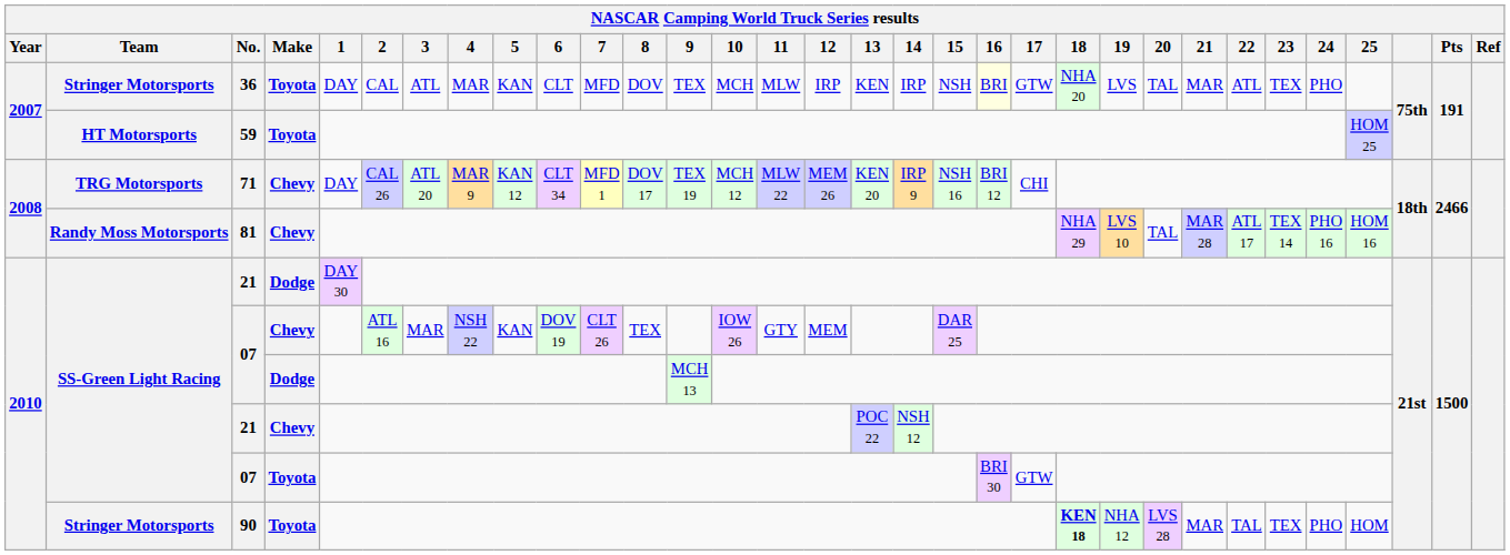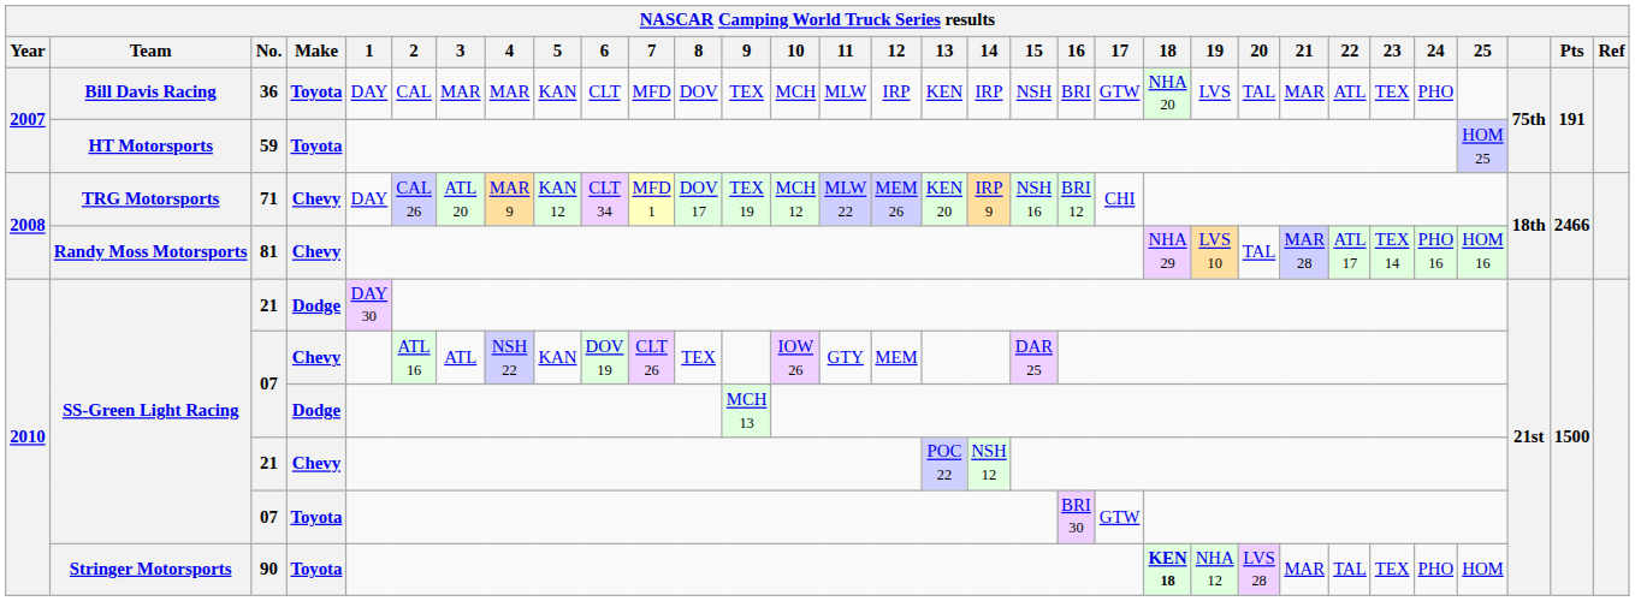 <table class="wikitable" style="text-align:center; font-size:75%">
 <tr>
 <th colspan=45><a href='#'>NASCAR</a> <a href='#'>Camping World Truck Series</a> results</th>
 </tr>
 <tr>
 <th>Year</th>
 <th>Team</th>
 <th>No.</th>
 <th>Make</th>
 <th>1</th>
 <th>2</th>
 <th>3</th>
 <th>4</th>
 <th>5</th>
 <th>6</th>
 <th>7</th>
 <th>8</th>
 <th>9</th>
 <th>10</th>
 <th>11</th>
 <th>12</th>
 <th>13</th>
 <th>14</th>
 <th>15</th>
 <th>16</th>
 <th>17</th>
 <th>18</th>
 <th>19</th>
 <th>20</th>
 <th>21</th>
 <th>22</th>
 <th>23</th>
 <th>24</th>
 <th>25</th>
 <th></th>
 <th>Pts</th>
 <th>Ref</th>
 </tr>
 <tr>
 <th rowspan=2><a href='#'>2007</a></th>
-<th><a href='#'>Stringer Motorsports</a></th>
+<th><a href='#'>Bill Davis Racing</a></th>
 <th>36</th>
 <th><a href='#'>Toyota</a></th>
 <td><a href='#'>DAY</a></td>
 <td><a href='#'>CAL</a></td>
-<td><a href='#'>ATL</a></td>
+<td><a href='#'>MAR</a></td>
 <td><a href='#'>MAR</a></td>
 <td><a href='#'>KAN</a></td>
 <td><a href='#'>CLT</a></td>
 <td><a href='#'>MFD</a></td>
 <td><a href='#'>DOV</a></td>
 <td><a href='#'>TEX</a></td>
 <td><a href='#'>MCH</a></td>
 <td><a href='#'>MLW</a></td>
 <td><a href='#'>IRP</a><br><small></small></td>
 <td><a href='#'>KEN</a></td>
 <td><a href='#'>IRP</a></td>
 <td><a href='#'>NSH</a></td>
-<td style="background: lightyellow;"><a href='#'>BRI</a></td>
+<td><a href='#'>BRI</a></td>
 <td><a href='#'>GTW</a></td>
 <td style="background:#DFFFDF;"><a href='#'>NHA</a><br><small>20</small></td>
 <td><a href='#'>LVS</a></td>
 <td><a href='#'>TAL</a></td>
 <td><a href='#'>MAR</a></td>
 <td><a href='#'>ATL</a></td>
 <td><a href='#'>TEX</a></td>
 <td><a href='#'>PHO</a></td>
 <td></td>
 <th rowspan=2>75th</th>
 <th rowspan=2>191</th>
 <th rowspan=2></th>
 </tr>
 <tr>
 <th><a href='#'>HT Motorsports</a></th>
 <th>59</th>
 <th><a href='#'>Toyota</a></th>
 <td colspan=24></td>
 <td style="background:#CFCFFF;"><a href='#'>HOM</a><br><small>25</small></td>
 </tr>
 <tr>
 <th rowspan=2><a href='#'>2008</a></th>
 <th><a href='#'>TRG Motorsports</a></th>
 <th>71</th>
 <th><a href='#'>Chevy</a></th>
 <td><a href='#'>DAY</a></td>
 <td style="background:#CFCFFF;"><a href='#'>CAL</a><br><small>26</small></td>
 <td style="background:#DFFFDF;"><a href='#'>ATL</a><br><small>20</small></td>
 <td style="background:#FFDF9F;"><a href='#'>MAR</a><br><small>9</small></td>
 <td style="background:#DFFFDF;"><a href='#'>KAN</a><br><small>12</small></td>
 <td style="background:#EFCFFF;"><a href='#'>CLT</a><br><small>34</small></td>
 <td style="background:#FFFFBF;"><a href='#'>MFD</a><br><small>1</small></td>
 <td style="background:#DFFFDF;"><a href='#'>DOV</a><br><small>17</small></td>
 <td style="background:#DFFFDF;"><a href='#'>TEX</a><br><small>19</small></td>
 <td style="background:#DFFFDF;"><a href='#'>MCH</a><br><small>12</small></td>
 <td style="background:#CFCFFF;"><a href='#'>MLW</a><br><small>22</small></td>
 <td style="background:#CFCFFF;"><a href='#'>MEM</a><br><small>26</small></td>
 <td style="background:#DFFFDF;"><a href='#'>KEN</a><br><small>20</small></td>
 <td style="background:#FFDF9F;"><a href='#'>IRP</a><br><small>9</small></td>
 <td style="background:#DFFFDF;"><a href='#'>NSH</a><br><small>16</small></td>
 <td style="background:#DFFFDF;"><a href='#'>BRI</a><br><small>12</small></td>
 <td><a href='#'>CHI</a></td>
 <td colspan=8></td>
 <th rowspan=2>18th</th>
 <th rowspan=2>2466</th>
 <th rowspan=2></th>
 </tr>
 <tr>
 <th><a href='#'>Randy Moss Motorsports</a></th>
 <th>81</th>
 <th><a href='#'>Chevy</a></th>
 <td colspan=17></td>
 <td style="background:#EFCFFF;"><a href='#'>NHA</a><br><small>29</small></td>
 <td style="background:#FFDF9F;"><a href='#'>LVS</a><br><small>10</small></td>
 <td><a href='#'>TAL</a></td>
 <td style="background:#CFCFFF;"><a href='#'>MAR</a><br><small>28</small></td>
 <td style="background:#DFFFDF;"><a href='#'>ATL</a><br><small>17</small></td>
 <td style="background:#DFFFDF;"><a href='#'>TEX</a><br><small>14</small></td>
 <td style="background:#DFFFDF;"><a href='#'>PHO</a><br><small>16</small></td>
 <td style="background:#DFFFDF;"><a href='#'>HOM</a><br><small>16</small></td>
 </tr>
 <tr>
 <th rowspan=6><a href='#'>2010</a></th>
 <th rowspan=5><a href='#'>SS-Green Light Racing</a></th>
 <th>21</th>
 <th><a href='#'>Dodge</a></th>
 <td style="background:#EFCFFF;"><a href='#'>DAY</a><br><small>30</small></td>
 <td colspan=24></td>
 <th rowspan=6>21st</th>
 <th rowspan=6>1500</th>
 <th rowspan=6></th>
 </tr>
 <tr>
 <th rowspan=2>07</th>
 <th><a href='#'>Chevy</a></th>
 <td></td>
 <td style="background:#DFFFDF;"><a href='#'>ATL</a><br><small>16</small></td>
-<td><a href='#'>MAR</a></td>
+<td><a href='#'>ATL</a></td>
 <td style="background:#CFCFFF;"><a href='#'>NSH</a><br><small>22</small></td>
 <td><a href='#'>KAN</a></td>
 <td style="background:#DFFFDF;"><a href='#'>DOV</a><br><small>19</small></td>
 <td style="background:#EFCFFF;"><a href='#'>CLT</a><br><small>26</small></td>
 <td><a href='#'>TEX</a></td>
 <td></td>
 <td style="background:#EFCFFF;"><a href='#'>IOW</a><br><small>26</small></td>
 <td><a href='#'>GTY</a></td>
 <td><a href='#'>MEM</a></td>
 <td colspan=2></td>
 <td style="background:#EFCFFF;"><a href='#'>DAR</a><br><small>25</small></td>
 <td colspan=10></td>
 </tr>
 <tr>
 <th><a href='#'>Dodge</a></th>
 <td colspan=8></td>
 <td style="background:#DFFFDF;"><a href='#'>MCH</a><br><small>13</small></td>
 <td colspan=16></td>
 </tr>
 <tr>
 <th>21</th>
 <th><a href='#'>Chevy</a></th>
 <td colspan=12></td>
 <td style="background:#CFCFFF;"><a href='#'>POC</a><br><small>22</small></td>
 <td style="background:#DFFFDF;"><a href='#'>NSH</a><br><small>12</small></td>
 <td colspan=11></td>
 </tr>
 <tr>
 <th>07</th>
 <th><a href='#'>Toyota</a></th>
 <td colspan=15></td>
 <td style="background:#EFCFFF;"><a href='#'>BRI</a><br><small>30</small></td>
 <td><a href='#'>GTW</a></td>
 <td colspan=8></td>
 </tr>
 <tr>
 <th><a href='#'>Stringer Motorsports</a></th>
 <th>90</th>
 <th><a href='#'>Toyota</a></th>
 <td colspan=17></td>
 <td style="background:#DFFFDF;"><strong><a href='#'>KEN</a><br><small>18</small></strong></td>
 <td style="background:#DFFFDF;"><a href='#'>NHA</a><br><small>12</small></td>
 <td style="background:#EFCFFF;"><a href='#'>LVS</a><br><small>28</small></td>
 <td><a href='#'>MAR</a></td>
 <td><a href='#'>TAL</a></td>
 <td><a href='#'>TEX</a></td>
 <td><a href='#'>PHO</a></td>
 <td><a href='#'>HOM</a></td>
 </tr>
 </table>
